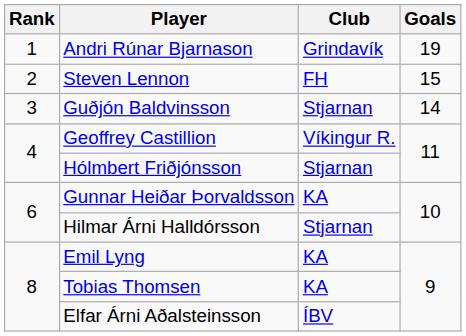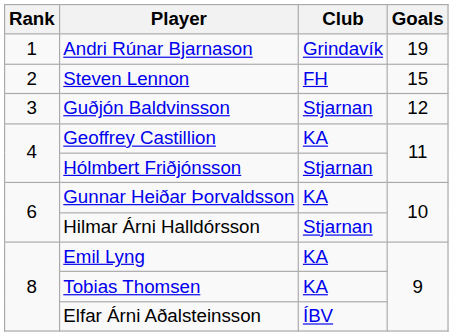 <table class="wikitable sortable" style="text-align:center">
 <tr>
 <th>Rank</th>
 <th>Player</th>
 <th>Club</th>
 <th>Goals</th>
 </tr>
 <tr>
 <td>1</td>
 <td align="left"> <a href='#'>Andri Rúnar Bjarnason</a></td>
 <td align="left"><a href='#'>Grindavík</a></td>
 <td>19</td>
 </tr>
 <tr>
 <td>2</td>
 <td align="left"> <a href='#'>Steven Lennon</a></td>
 <td align="left"><a href='#'>FH</a></td>
 <td>15</td>
 </tr>
 <tr>
 <td>3</td>
 <td align="left"> <a href='#'>Guðjón Baldvinsson</a></td>
 <td align="left"><a href='#'>Stjarnan</a></td>
-<td>14</td>
+<td>12</td>
 </tr>
 <tr>
 <td rowspan="2">4</td>
 <td align="left"> <a href='#'>Geoffrey Castillion</a></td>
-<td align="left"><a href='#'>Víkingur R.</a></td>
+<td align="left"><a href='#'>KA</a></td>
 <td rowspan="2">11</td>
 </tr>
 <tr>
 <td align="left"> <a href='#'>Hólmbert Friðjónsson</a></td>
 <td align="left"><a href='#'>Stjarnan</a></td>
 </tr>
 <tr>
 <td rowspan="2">6</td>
 <td align="left"> <a href='#'>Gunnar Heiðar Þorvaldsson</a></td>
 <td align="left"><a href='#'>KA</a></td>
 <td rowspan="2">10</td>
 </tr>
 <tr>
 <td align="left"> Hilmar Árni Halldórsson</td>
 <td align="left"><a href='#'>Stjarnan</a></td>
 </tr>
 <tr>
 <td rowspan="3">8</td>
 <td align="left"> <a href='#'>Emil Lyng</a></td>
 <td align="left"><a href='#'>KA</a></td>
 <td rowspan="3">9</td>
 </tr>
 <tr>
 <td align="left"> <a href='#'>Tobias Thomsen</a></td>
 <td align="left"><a href='#'>KA</a></td>
 </tr>
 <tr>
 <td align="left"> Elfar Árni Aðalsteinsson</td>
 <td align="left"><a href='#'>ÍBV</a></td>
 </tr>
 </table>
